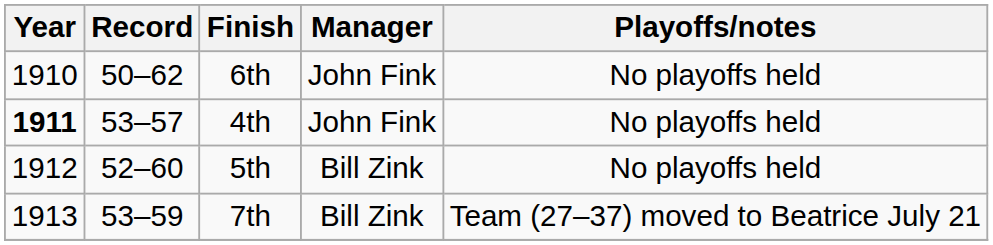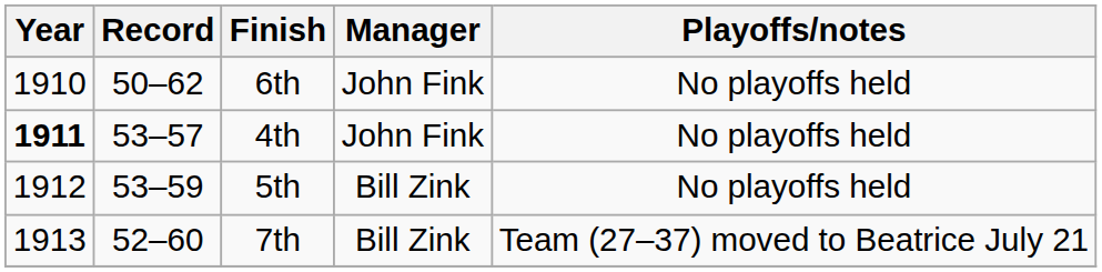 <table class="wikitable">
 <tr style="background: #F2F2F2;">
 <th>Year</th>
 <th>Record</th>
 <th>Finish</th>
 <th>Manager</th>
 <th>Playoffs/notes</th>
 </tr>
 <tr align=center>
 <td>1910</td>
 <td>50–62</td>
 <td>6th</td>
 <td>John Fink</td>
 <td>No playoffs held</td>
 </tr>
 <tr align=center>
 <td><strong>1911</strong></td>
 <td>53–57</td>
 <td>4th</td>
 <td>John Fink</td>
 <td>No playoffs held</td>
 </tr>
 <tr align=center>
 <td>1912</td>
-<td>52–60</td>
+<td>53–59</td>
 <td>5th</td>
 <td>Bill Zink</td>
 <td>No playoffs held</td>
 </tr>
 <tr align=center>
 <td>1913</td>
-<td>53–59</td>
+<td>52–60</td>
 <td>7th</td>
 <td>Bill Zink</td>
 <td>Team (27–37) moved to Beatrice July 21</td>
 </tr>
 <tr align=center>
 </tr>
 </table>
